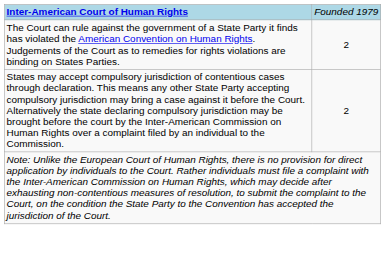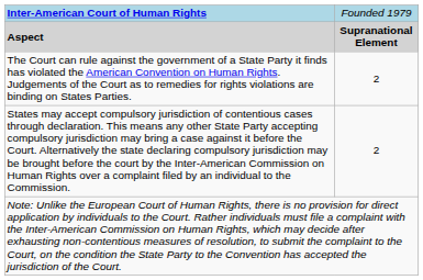 <table class="wikitable">
 <tr>
 <td style="background:lightblue" align="left" width="650px"><strong><a href='#'>Inter-American Court of Human Rights</a></strong></td>
 <td style="background:lightblue" align="center" width="120px"><em>Founded 1979</em></td>
+</tr>
+<tr>
+<td style="background:lightgrey"><strong>Aspect</strong></td>
+<td style="background:lightgrey" align="center" width="120px"><strong>Supranational Element</strong></td>
 </tr>
 <tr>
 <td>The Court can rule against the government of a State Party it finds has violated the <a href='#'>American Convention on Human Rights</a>.   Judgements of the Court as to remedies for rights violations are binding on States Parties.</td>
 <td align="center" width="120px">2</td>
 </tr>
 <tr>
 <td>States may accept compulsory jurisdiction of contentious cases through declaration.  This means any other State Party accepting compulsory jurisdiction may bring a case against it before the Court.  Alternatively the state declaring compulsory jurisdiction may be brought before the court by the Inter-American Commission on Human Rights over a complaint filed by an individual to the Commission.</td>
 <td align="center" width="120px">2</td>
 </tr>
 <tr>
 <td Colspan = "2"><em>Note: Unlike the European Court of Human Rights, there is no provision for direct application by individuals to the Court.  Rather individuals must file a complaint with the Inter-American Commission on Human Rights, which may decide after exhausting non-contentious measures of resolution, to submit the complaint to the Court, on the condition the State Party to the Convention has accepted the jurisdiction of the Court.</em></td>
 </tr>
 </table>
